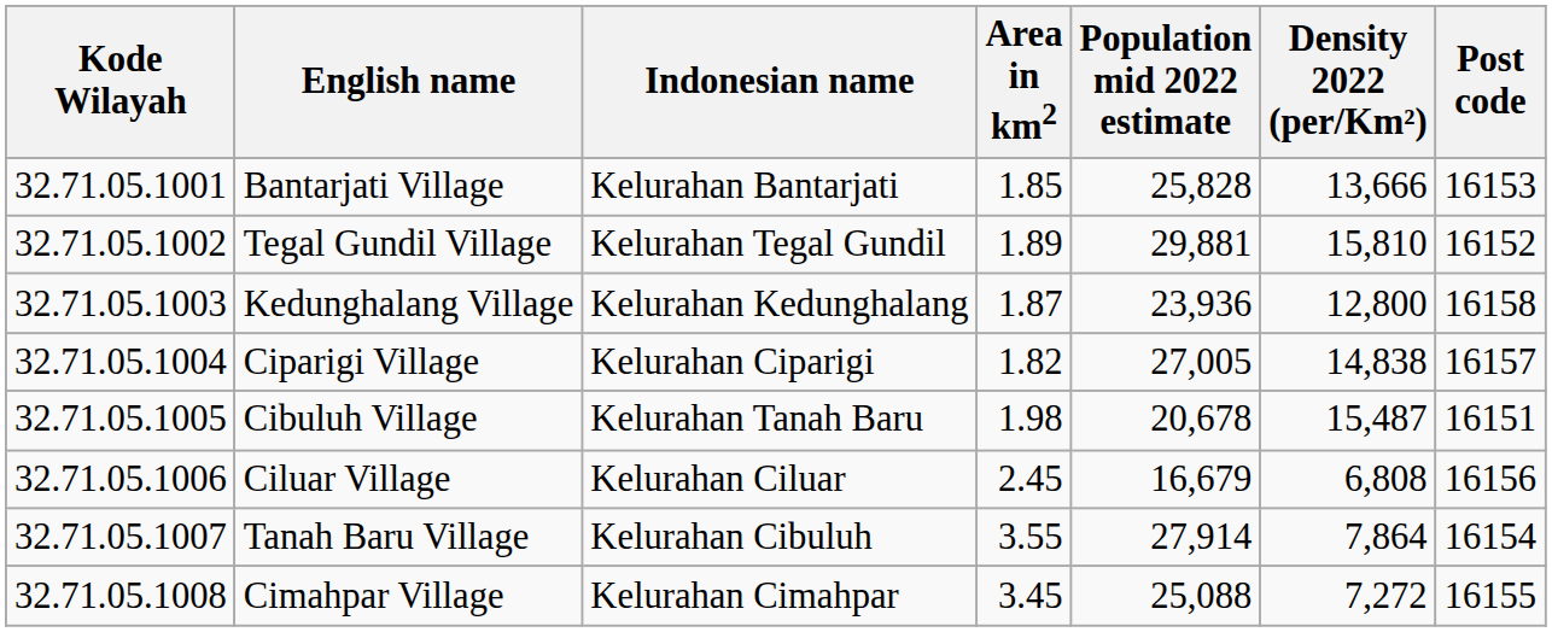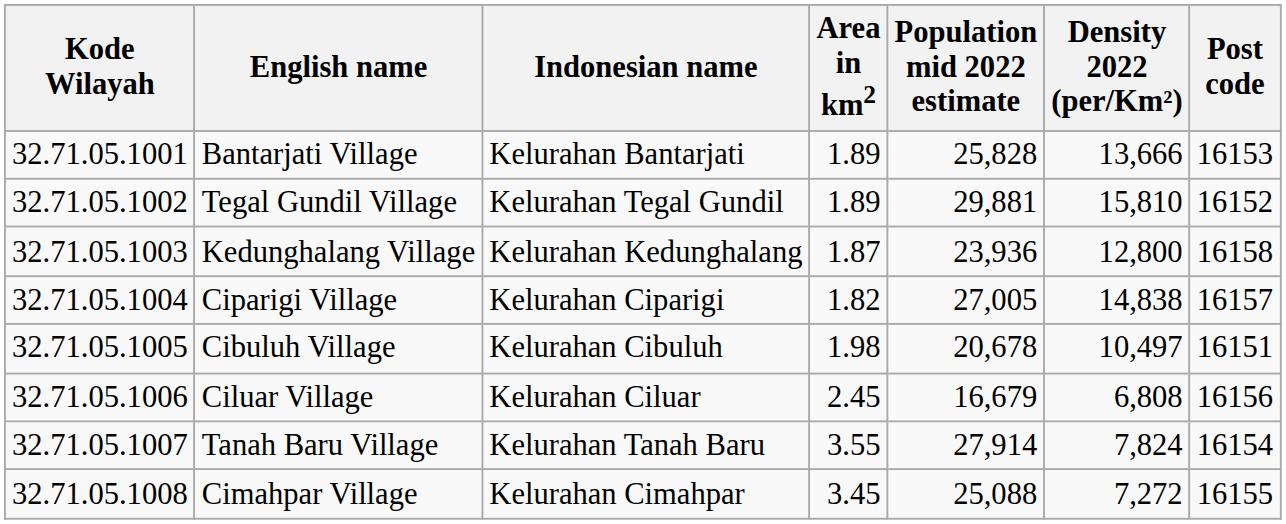 <table Class = "wikitable">
 <tr>
 <th>Kode<br>Wilayah</th>
 <th>English name</th>
 <th>Indonesian name</th>
 <th>Area <br>in<br>km<sup>2</sup></th>
 <th>Population <br>mid 2022<br>estimate</th>
 <th>Density <br>2022<br>(per/Km²)</th>
 <th>Post<br>code</th>
 </tr>
 <tr>
 <td>32.71.05.1001</td>
 <td>Bantarjati Village</td>
 <td>Kelurahan Bantarjati</td>
-<td align="right">1.85</td>
+<td align="right">1.89</td>
 <td align="right">25,828</td>
 <td align="right">13,666</td>
 <td>16153</td>
 </tr>
 <tr>
 <td>32.71.05.1002</td>
 <td>Tegal Gundil Village</td>
 <td>Kelurahan Tegal Gundil</td>
 <td align="right">1.89</td>
 <td align="right">29,881</td>
 <td align="right">15,810</td>
 <td>16152</td>
 </tr>
 <tr>
 <td>32.71.05.1003</td>
 <td>Kedunghalang Village</td>
 <td>Kelurahan Kedunghalang</td>
 <td align="right">1.87</td>
 <td align="right">23,936</td>
 <td align="right">12,800</td>
 <td>16158</td>
 </tr>
 <tr>
 <td>32.71.05.1004</td>
 <td>Ciparigi Village</td>
 <td>Kelurahan Ciparigi</td>
 <td align="right">1.82</td>
 <td align="right">27,005</td>
 <td align="right">14,838</td>
 <td>16157</td>
 </tr>
 <tr>
 <td>32.71.05.1005</td>
 <td>Cibuluh Village</td>
-<td>Kelurahan Tanah Baru</td>
+<td>Kelurahan Cibuluh</td>
 <td align="right">1.98</td>
 <td align="right">20,678</td>
-<td align="right">15,487</td>
+<td align="right">10,497</td>
 <td>16151</td>
 </tr>
 <tr>
 <td>32.71.05.1006</td>
 <td>Ciluar Village</td>
 <td>Kelurahan Ciluar</td>
 <td align="right">2.45</td>
 <td align="right">16,679</td>
 <td align="right">6,808</td>
 <td>16156</td>
 </tr>
 <tr>
 <td>32.71.05.1007</td>
 <td>Tanah Baru Village</td>
-<td>Kelurahan Cibuluh</td>
+<td>Kelurahan Tanah Baru</td>
 <td align="right">3.55</td>
 <td align="right">27,914</td>
-<td align="right">7,864</td>
+<td align="right">7,824</td>
 <td>16154</td>
 </tr>
 <tr>
 <td>32.71.05.1008</td>
 <td>Cimahpar Village</td>
 <td>Kelurahan Cimahpar</td>
 <td align="right">3.45</td>
 <td align="right">25,088</td>
 <td align="right">7,272</td>
 <td>16155</td>
 </tr>
 </table>
